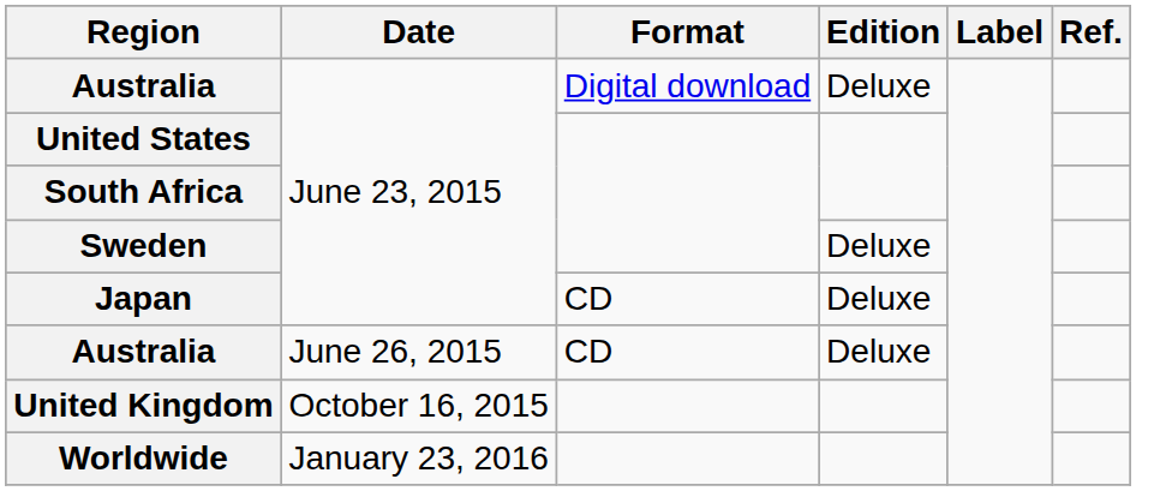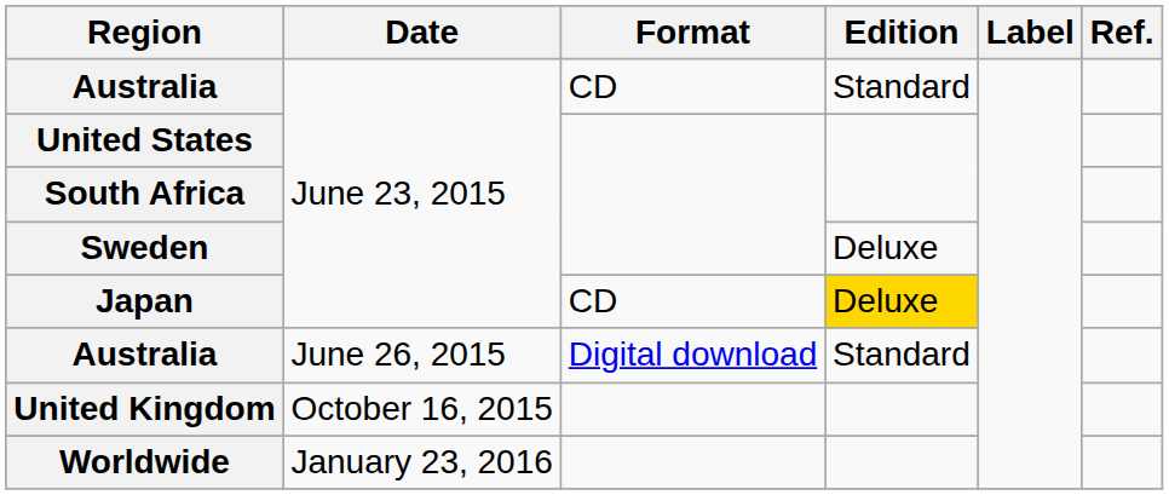 <table class="wikitable sortable plainrowheaders">
 <tr>
 <th scope="col">Region</th>
 <th scope="col">Date</th>
 <th scope="col">Format</th>
 <th scope="col">Edition</th>
 <th scope="col">Label</th>
 <th scope="col">Ref.</th>
 </tr>
 <tr>
 <th>Australia</th>
 <td rowspan="5">June 23, 2015</td>
-<td><a href='#'>Digital download</a></td>
-<td>Deluxe</td>
+<td>CD</td>
+<td>Standard</td>
 <td rowspan="8"></td>
 <td></td>
 </tr>
 <tr>
 <th>United States</th>
 <td rowspan="3"></td>
 <td rowspan="2"></td>
 <td></td>
 </tr>
 <tr>
 <th>South Africa</th>
 <td></td>
 </tr>
 <tr>
 <th>Sweden</th>
 <td>Deluxe</td>
 <td></td>
 </tr>
 <tr>
 <th>Japan</th>
 <td>CD</td>
-<td>Deluxe</td>
+<td style="background: gold;">Deluxe</td>
 <td></td>
 </tr>
 <tr>
 <th>Australia</th>
 <td>June 26, 2015</td>
-<td>CD</td>
-<td>Deluxe</td>
+<td><a href='#'>Digital download</a></td>
+<td>Standard</td>
 <td></td>
 </tr>
 <tr>
 <th>United Kingdom</th>
 <td>October 16, 2015</td>
 <td></td>
 <td></td>
 <td></td>
 </tr>
 <tr>
 <th>Worldwide</th>
 <td>January 23, 2016</td>
 <td></td>
 <td></td>
 <td></td>
 </tr>
 </table>
